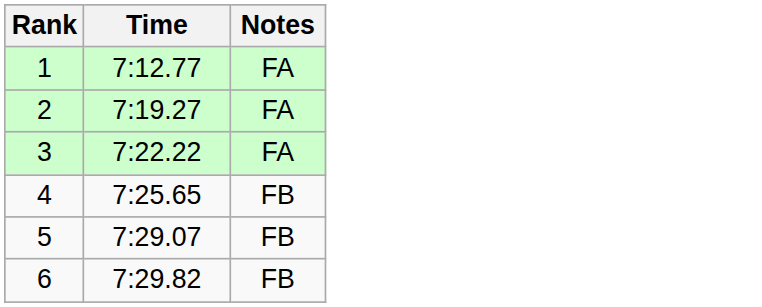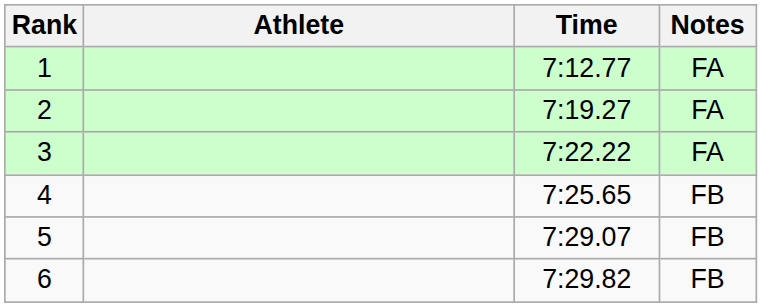 <table class=wikitable style="text-align:center">
 <tr>
 <th width=40>Rank</th>
+<th width=250>Athlete</th>
 <th width=80>Time</th>
 <th width=50>Notes</th>
 </tr>
 <tr bgcolor="ccffcc">
 <td>1</td>
+<td align="left"></td>
 <td>7:12.77</td>
 <td>FA</td>
 </tr>
 <tr bgcolor="ccffcc">
 <td>2</td>
+<td align="left"></td>
 <td>7:19.27</td>
 <td>FA</td>
 </tr>
 <tr bgcolor="ccffcc">
 <td>3</td>
+<td align="left"></td>
 <td>7:22.22</td>
 <td>FA</td>
 </tr>
 <tr>
 <td>4</td>
+<td align="left"></td>
 <td>7:25.65</td>
 <td>FB</td>
 </tr>
 <tr>
 <td>5</td>
+<td align="left"></td>
 <td>7:29.07</td>
 <td>FB</td>
 </tr>
 <tr>
 <td>6</td>
+<td align="left"></td>
 <td>7:29.82</td>
 <td>FB</td>
 </tr>
 </table>
